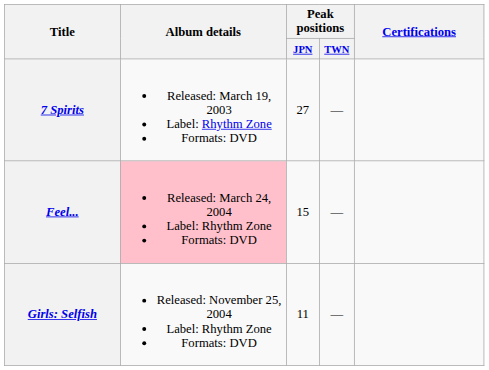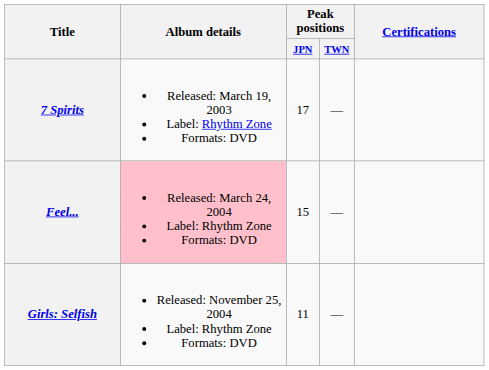 <table class="wikitable plainrowheaders" style="text-align:center;">
 <tr>
 <th style="width:12em;" rowspan="2">Title</th>
 <th style="width:16em;" rowspan="2">Album details</th>
 <th colspan="2">Peak positions</th>
 <th style="width:12em;" rowspan="2"><a href='#'>Certifications</a></th>
 </tr>
 <tr>
 <th style="width:2.5em;"><small><a href='#'>JPN</a></small><br></th>
 <th style="width:2.5em;"><small><a href='#'>TWN</a></small><br></th>
 </tr>
 <tr>
 <th scope="row"><em><a href='#'>7 Spirits</a></em></th>
 <td><br><ul><li>Released: March 19, 2003</li><li>Label: <a href='#'>Rhythm Zone</a></li><li>Formats: DVD</li></ul></td>
-<td>27</td>
+<td>17</td>
 <td>—</td>
 <td align="left"></td>
 </tr>
 <tr>
 <th scope="row"><em><a href='#'>Feel...</a></em></th>
 <td style="background: pink;"><br><ul><li>Released: March 24, 2004</li><li>Label: Rhythm Zone</li><li>Formats: DVD</li></ul></td>
 <td>15</td>
 <td>—</td>
 <td align="left"></td>
 </tr>
 <tr>
 <th scope="row"><em><a href='#'>Girls: Selfish</a></em></th>
 <td><br><ul><li>Released: November 25, 2004</li><li>Label: Rhythm Zone</li><li>Formats: DVD</li></ul></td>
 <td>11</td>
 <td>—</td>
 <td align="left"></td>
 </tr>
 </table>
